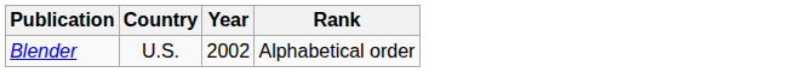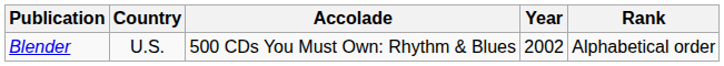 <table class="wikitable">
 <tr>
 <th>Publication</th>
 <th>Country</th>
+<th>Accolade</th>
 <th>Year</th>
 <th>Rank</th>
 </tr>
 <tr>
 <td><em><a href='#'>Blender</a></em></td>
 <td align="center">U.S.</td>
+<td>500 CDs You Must Own: Rhythm & Blues</td>
 <td>2002</td>
 <td align="center">Alphabetical order</td>
 </tr>
 </table>
